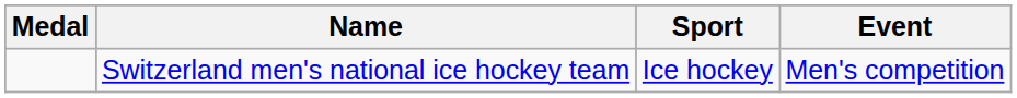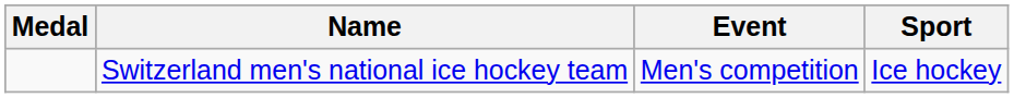 <table class="wikitable sortable" style="font-size:90%">
 <tr>
 <th>Medal</th>
 <th>Name</th>
+<th>Event</th>
 <th>Sport</th>
-<th>Event</th>
 </tr>
 <tr>
 <td></td>
 <td><a href='#'>Switzerland men's national ice hockey team</a><br></td>
+<td><a href='#'>Men's competition</a></td>
 <td><a href='#'>Ice hockey</a></td>
-<td><a href='#'>Men's competition</a></td>
 </tr>
 </table>
